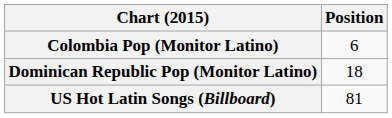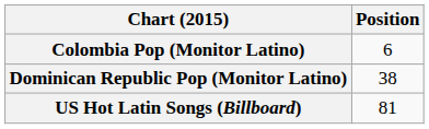 <table class="wikitable sortable plainrowheaders" style="text-align:center">
 <tr>
 <th scope="col">Chart (2015)</th>
 <th scope="col">Position</th>
 </tr>
 <tr>
 <th scope="row">Colombia Pop (Monitor Latino)</th>
 <td>6</td>
 </tr>
 <tr>
 <th scope="row">Dominican Republic Pop (Monitor Latino)</th>
-<td>18</td>
+<td>38</td>
 </tr>
 <tr>
 <th scope="row">US Hot Latin Songs (<em>Billboard</em>)</th>
 <td>81</td>
 </tr>
 </table>
